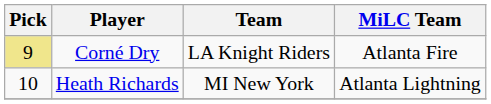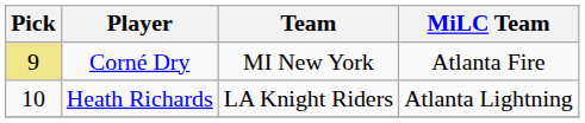 <table class="wikitable plainrowheaders" style="text-align:center;">
 <tr>
 <th scope="col">Pick</th>
 <th scope="col">Player</th>
 <th scope="col">Team</th>
 <th scope="col"><a href='#'>MiLC</a> Team</th>
 </tr>
 <tr>
 <td scope="row" style="background: khaki;">9</td>
 <td><a href='#'>Corné Dry</a></td>
-<td>LA Knight Riders</td>
+<td>MI New York</td>
 <td>Atlanta Fire</td>
 </tr>
 <tr>
 <td scope="row">10</td>
 <td><a href='#'>Heath Richards</a></td>
-<td>MI New York</td>
+<td>LA Knight Riders</td>
 <td>Atlanta Lightning</td>
 </tr>
 <tr>
 </tr>
 </table>
